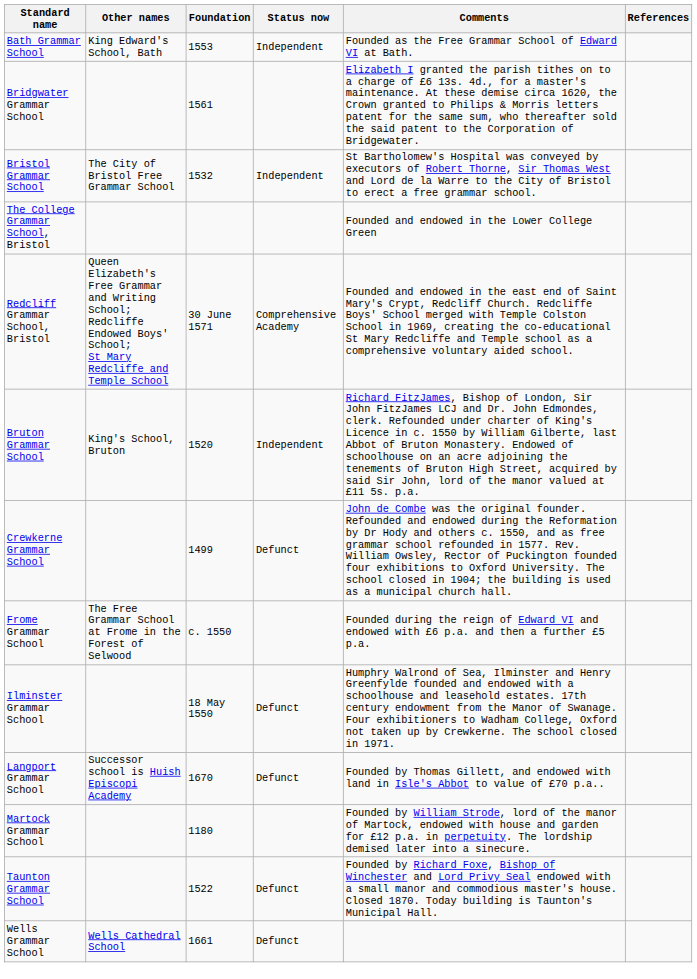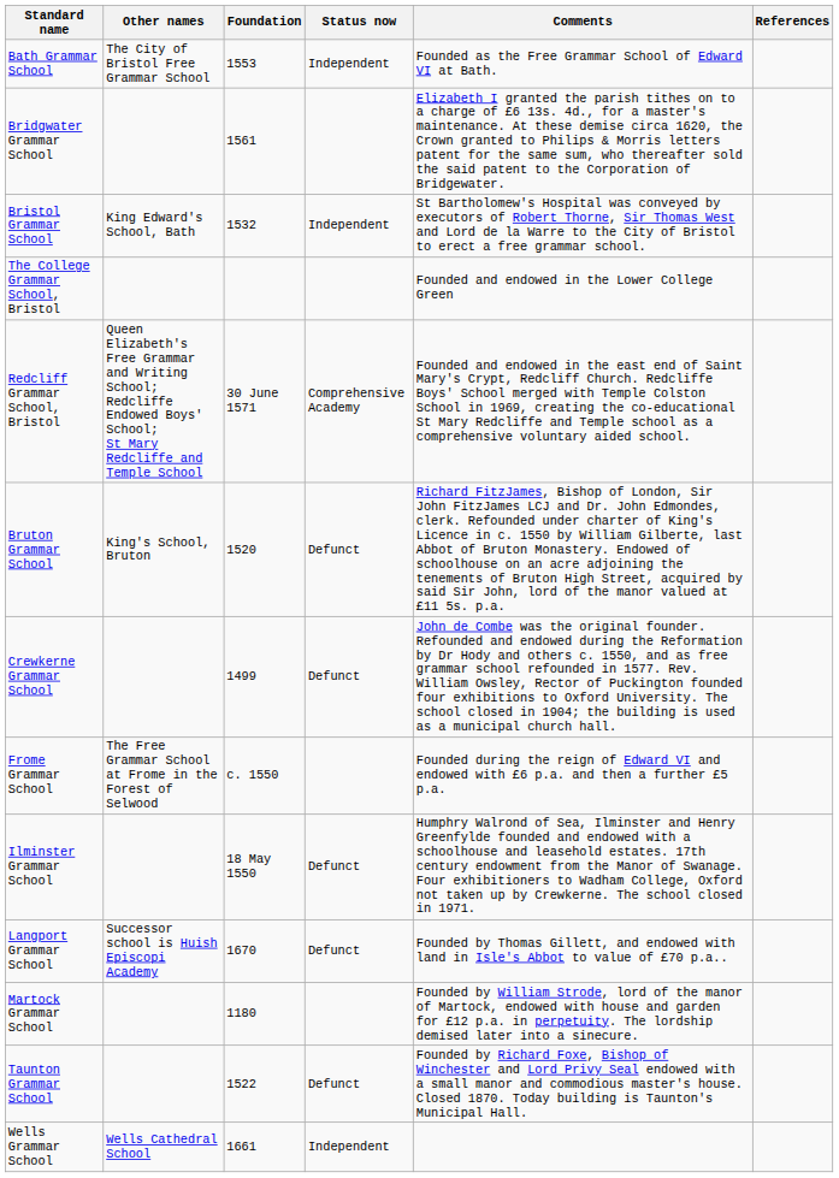 <table class="wikitable">
 <tr>
 <th>Standard name</th>
 <th>Other names</th>
 <th>Foundation</th>
 <th>Status now</th>
 <th>Comments</th>
 <th>References</th>
 </tr>
 <tr>
 <td><a href='#'>Bath Grammar School</a></td>
-<td>King Edward's School, Bath</td>
+<td>The City of Bristol Free Grammar School</td>
 <td>1553</td>
 <td>Independent</td>
 <td>Founded as the Free Grammar School of <a href='#'>Edward VI</a> at Bath.</td>
 <td></td>
 </tr>
 <tr>
 <td><a href='#'>Bridgwater</a> Grammar School</td>
 <td></td>
 <td>1561</td>
 <td></td>
 <td><a href='#'>Elizabeth I</a> granted the parish tithes on to a charge of £6 13s. 4d., for a master's maintenance. At these demise circa 1620, the Crown granted to Philips & Morris letters patent for the same sum, who thereafter sold the said patent to the Corporation of Bridgewater.</td>
 <td></td>
 </tr>
 <tr>
 <td><a href='#'>Bristol Grammar School</a></td>
-<td>The City of Bristol Free Grammar School</td>
+<td>King Edward's School, Bath</td>
 <td>1532</td>
 <td>Independent</td>
 <td>St Bartholomew's Hospital was conveyed by executors of <a href='#'>Robert Thorne</a>, <a href='#'>Sir Thomas West</a> and Lord de la Warre to the City of Bristol to erect a free grammar school.</td>
 <td></td>
 </tr>
 <tr>
 <td><a href='#'>The College Grammar School</a>, Bristol</td>
 <td></td>
 <td></td>
 <td></td>
 <td>Founded and endowed in the Lower College Green</td>
 <td></td>
 </tr>
 <tr>
 <td><a href='#'>Redcliff</a> Grammar School, Bristol</td>
 <td>Queen Elizabeth's Free Grammar and Writing School;<br>Redcliffe Endowed Boys' School;<br><a href='#'>St Mary Redcliffe and Temple School</a></td>
 <td>30 June 1571</td>
 <td>Comprehensive Academy</td>
 <td>Founded and endowed in the east end of Saint Mary's Crypt, Redcliff Church. Redcliffe Boys' School merged with Temple Colston School in 1969, creating the co-educational St Mary Redcliffe and Temple school as a comprehensive voluntary aided school.</td>
 <td></td>
 </tr>
 <tr>
 <td><a href='#'>Bruton Grammar School</a></td>
 <td>King's School, Bruton</td>
 <td>1520</td>
-<td>Independent</td>
+<td>Defunct</td>
 <td><a href='#'>Richard FitzJames</a>, Bishop of London, Sir John FitzJames LCJ and Dr. John Edmondes, clerk. Refounded under charter of King's Licence in c. 1550 by William Gilberte, last Abbot of Bruton Monastery. Endowed of schoolhouse on an acre adjoining the tenements of Bruton High Street, acquired by said Sir John, lord of the manor valued at £11 5s. p.a.</td>
 <td></td>
 </tr>
 <tr>
 <td><a href='#'>Crewkerne Grammar School</a></td>
 <td></td>
 <td>1499</td>
 <td>Defunct</td>
 <td><a href='#'>John de Combe</a> was the original founder. Refounded and endowed during the Reformation by Dr Hody and others c. 1550, and as free grammar school refounded in 1577. Rev. William Owsley, Rector of Puckington founded four exhibitions to Oxford University. The school closed in 1904; the building is used as a municipal church hall.</td>
 <td></td>
 </tr>
 <tr>
 <td><a href='#'>Frome</a> Grammar School</td>
 <td>The Free Grammar School at Frome in the Forest of Selwood</td>
 <td>c. 1550</td>
 <td></td>
 <td>Founded during the reign of <a href='#'>Edward VI</a> and endowed with £6 p.a. and then a further £5 p.a.</td>
 <td></td>
 </tr>
 <tr>
 <td><a href='#'>Ilminster</a> Grammar School</td>
 <td></td>
 <td>18 May 1550</td>
 <td>Defunct</td>
 <td>Humphry Walrond of Sea, Ilminster and Henry Greenfylde founded and endowed with a schoolhouse and leasehold estates. 17th century endowment from the Manor of Swanage. Four exhibitioners to Wadham College, Oxford not taken up by Crewkerne. The school closed in 1971.</td>
 <td></td>
 </tr>
 <tr>
 <td><a href='#'>Langport</a> Grammar School</td>
 <td>Successor school is <a href='#'>Huish Episcopi Academy</a></td>
 <td>1670</td>
 <td>Defunct</td>
 <td>Founded by Thomas Gillett, and endowed with land in <a href='#'>Isle's Abbot</a> to value of £70 p.a..</td>
 <td></td>
 </tr>
 <tr>
 <td><a href='#'>Martock</a> Grammar School</td>
 <td></td>
 <td>1180</td>
 <td></td>
 <td>Founded by <a href='#'>William Strode</a>, lord of the manor of Martock, endowed with house and garden for £12 p.a. in <a href='#'>perpetuity</a>. The lordship demised later into a sinecure.</td>
 <td></td>
 </tr>
 <tr>
 <td><a href='#'>Taunton Grammar School</a></td>
 <td></td>
 <td>1522</td>
 <td>Defunct</td>
 <td>Founded by <a href='#'>Richard Foxe</a>, <a href='#'>Bishop of Winchester</a> and <a href='#'>Lord Privy Seal</a> endowed with a small manor and commodious master's house. Closed 1870. Today building is Taunton's Municipal Hall.</td>
 <td></td>
 </tr>
 <tr>
 <td>Wells Grammar School</td>
 <td><a href='#'>Wells Cathedral School</a></td>
 <td>1661</td>
-<td>Defunct</td>
+<td>Independent</td>
 <td></td>
 <td></td>
 </tr>
 </table>
